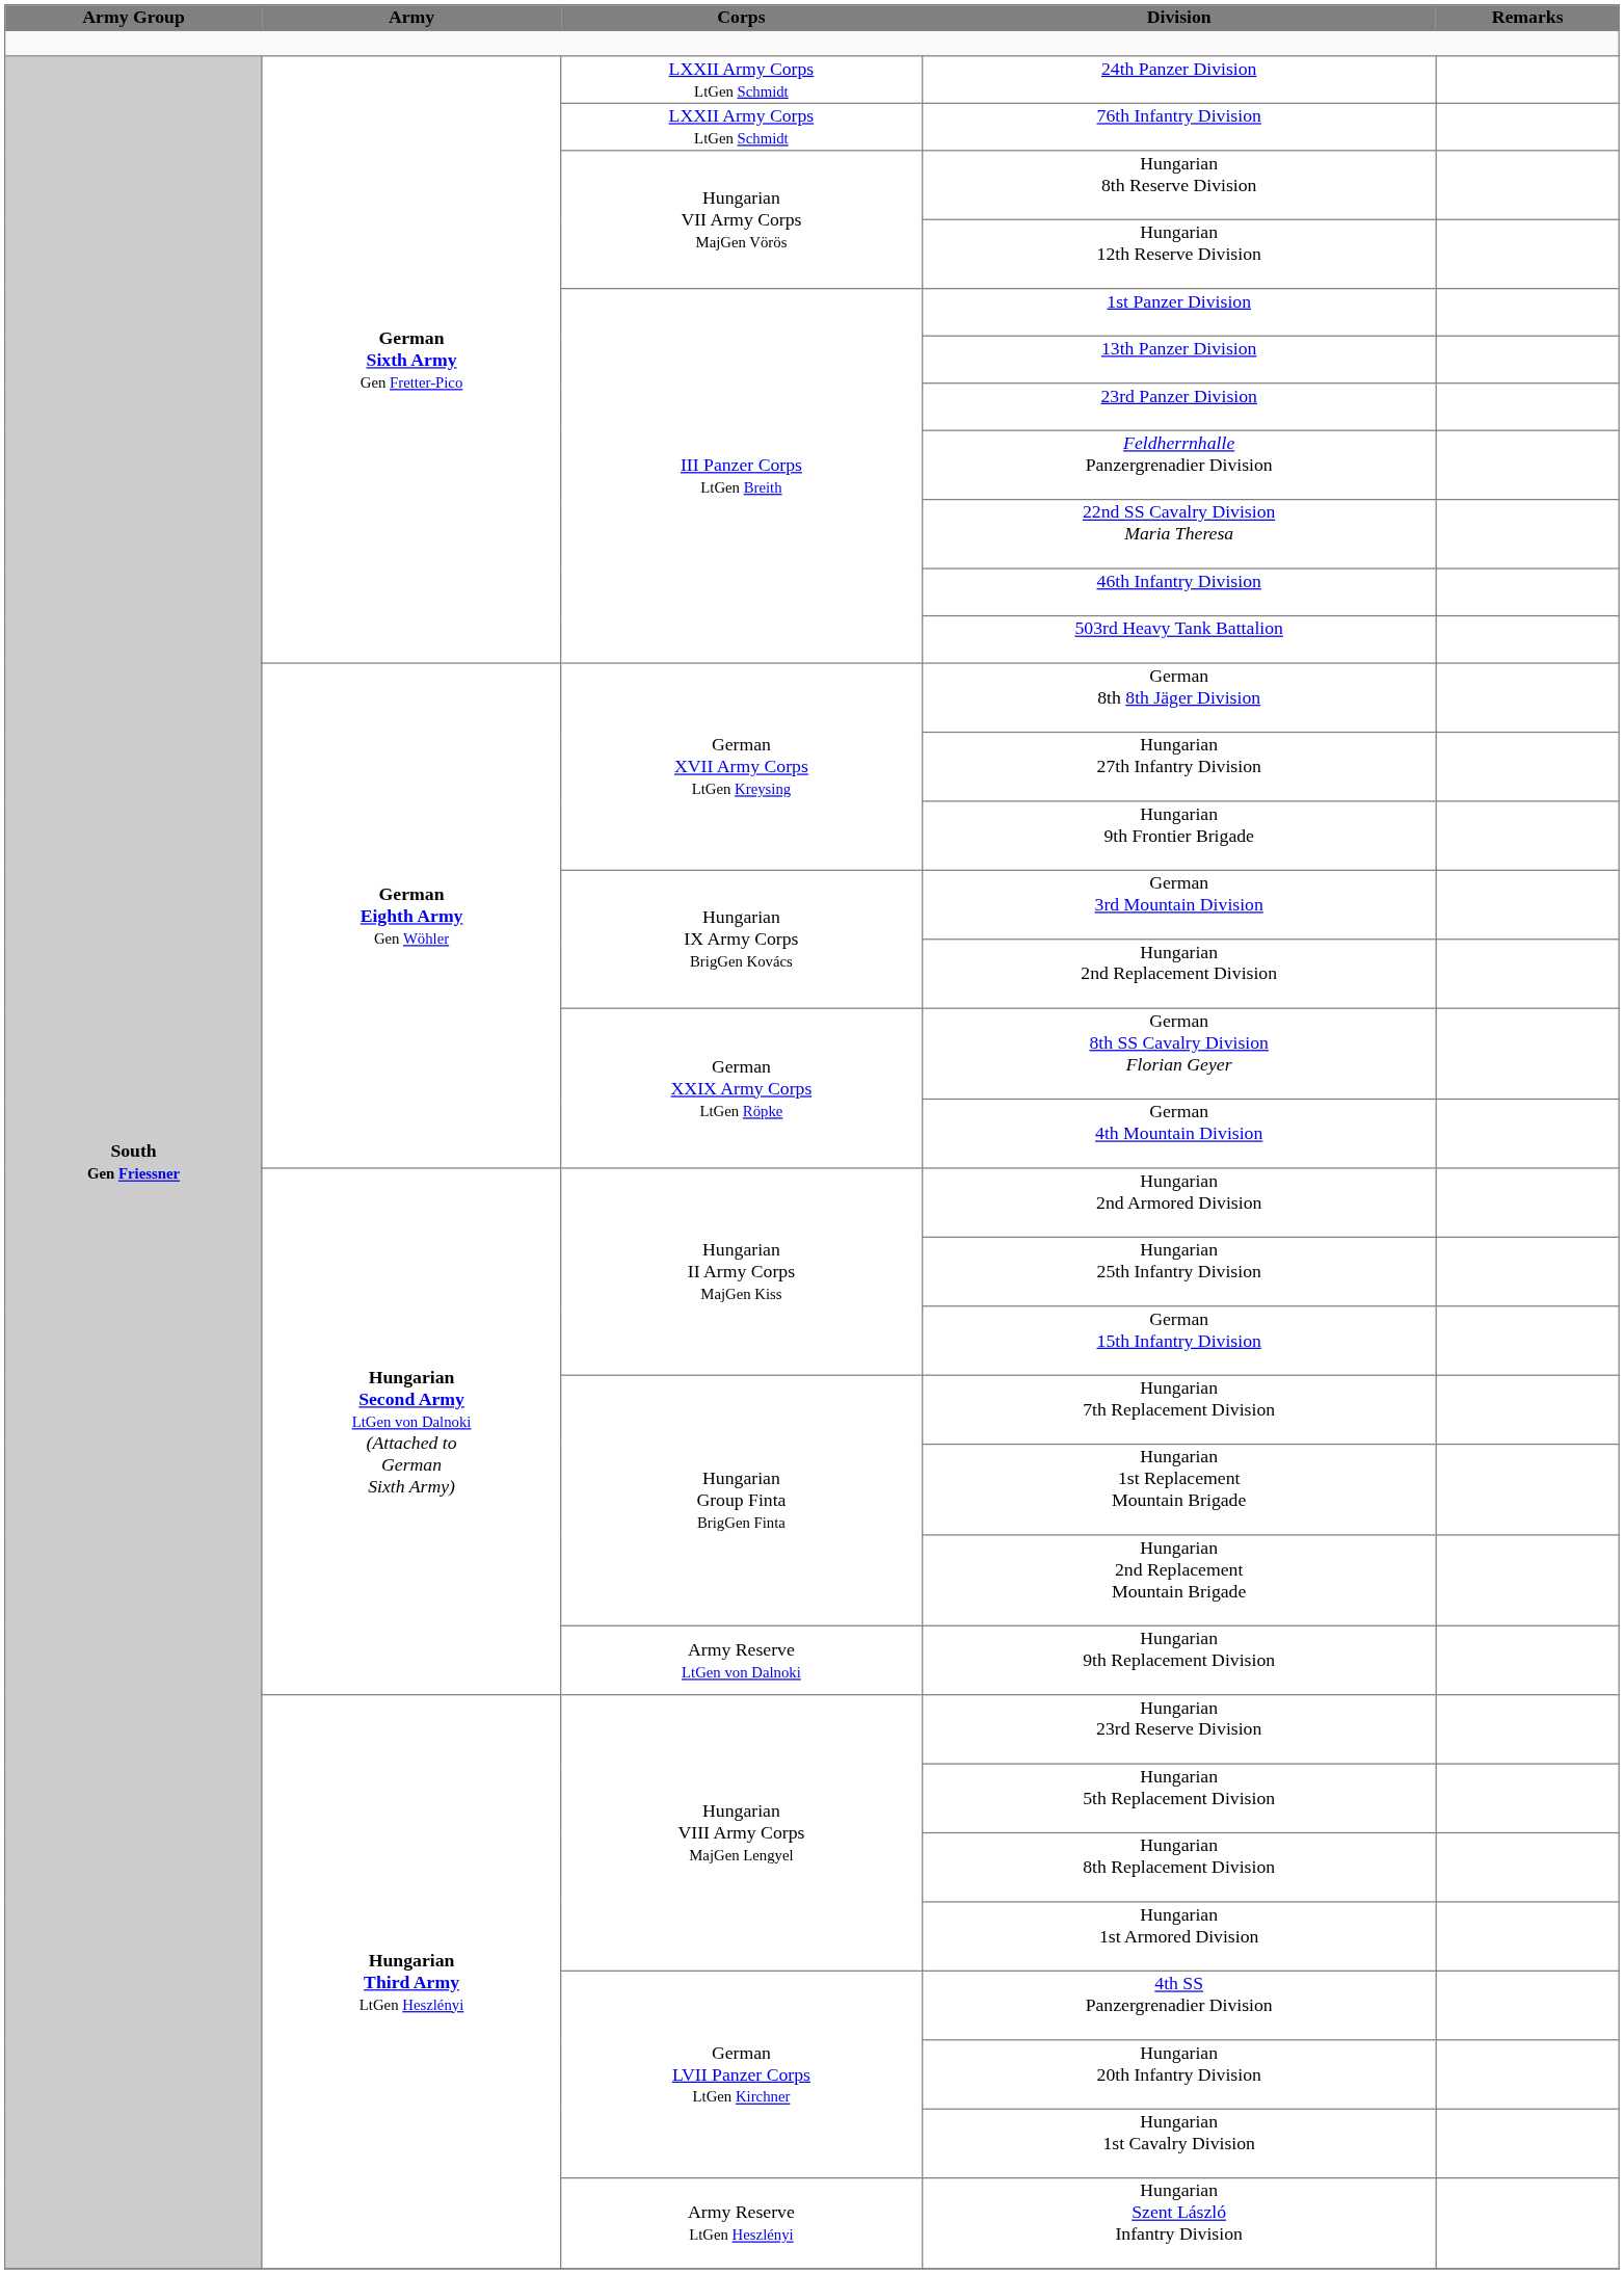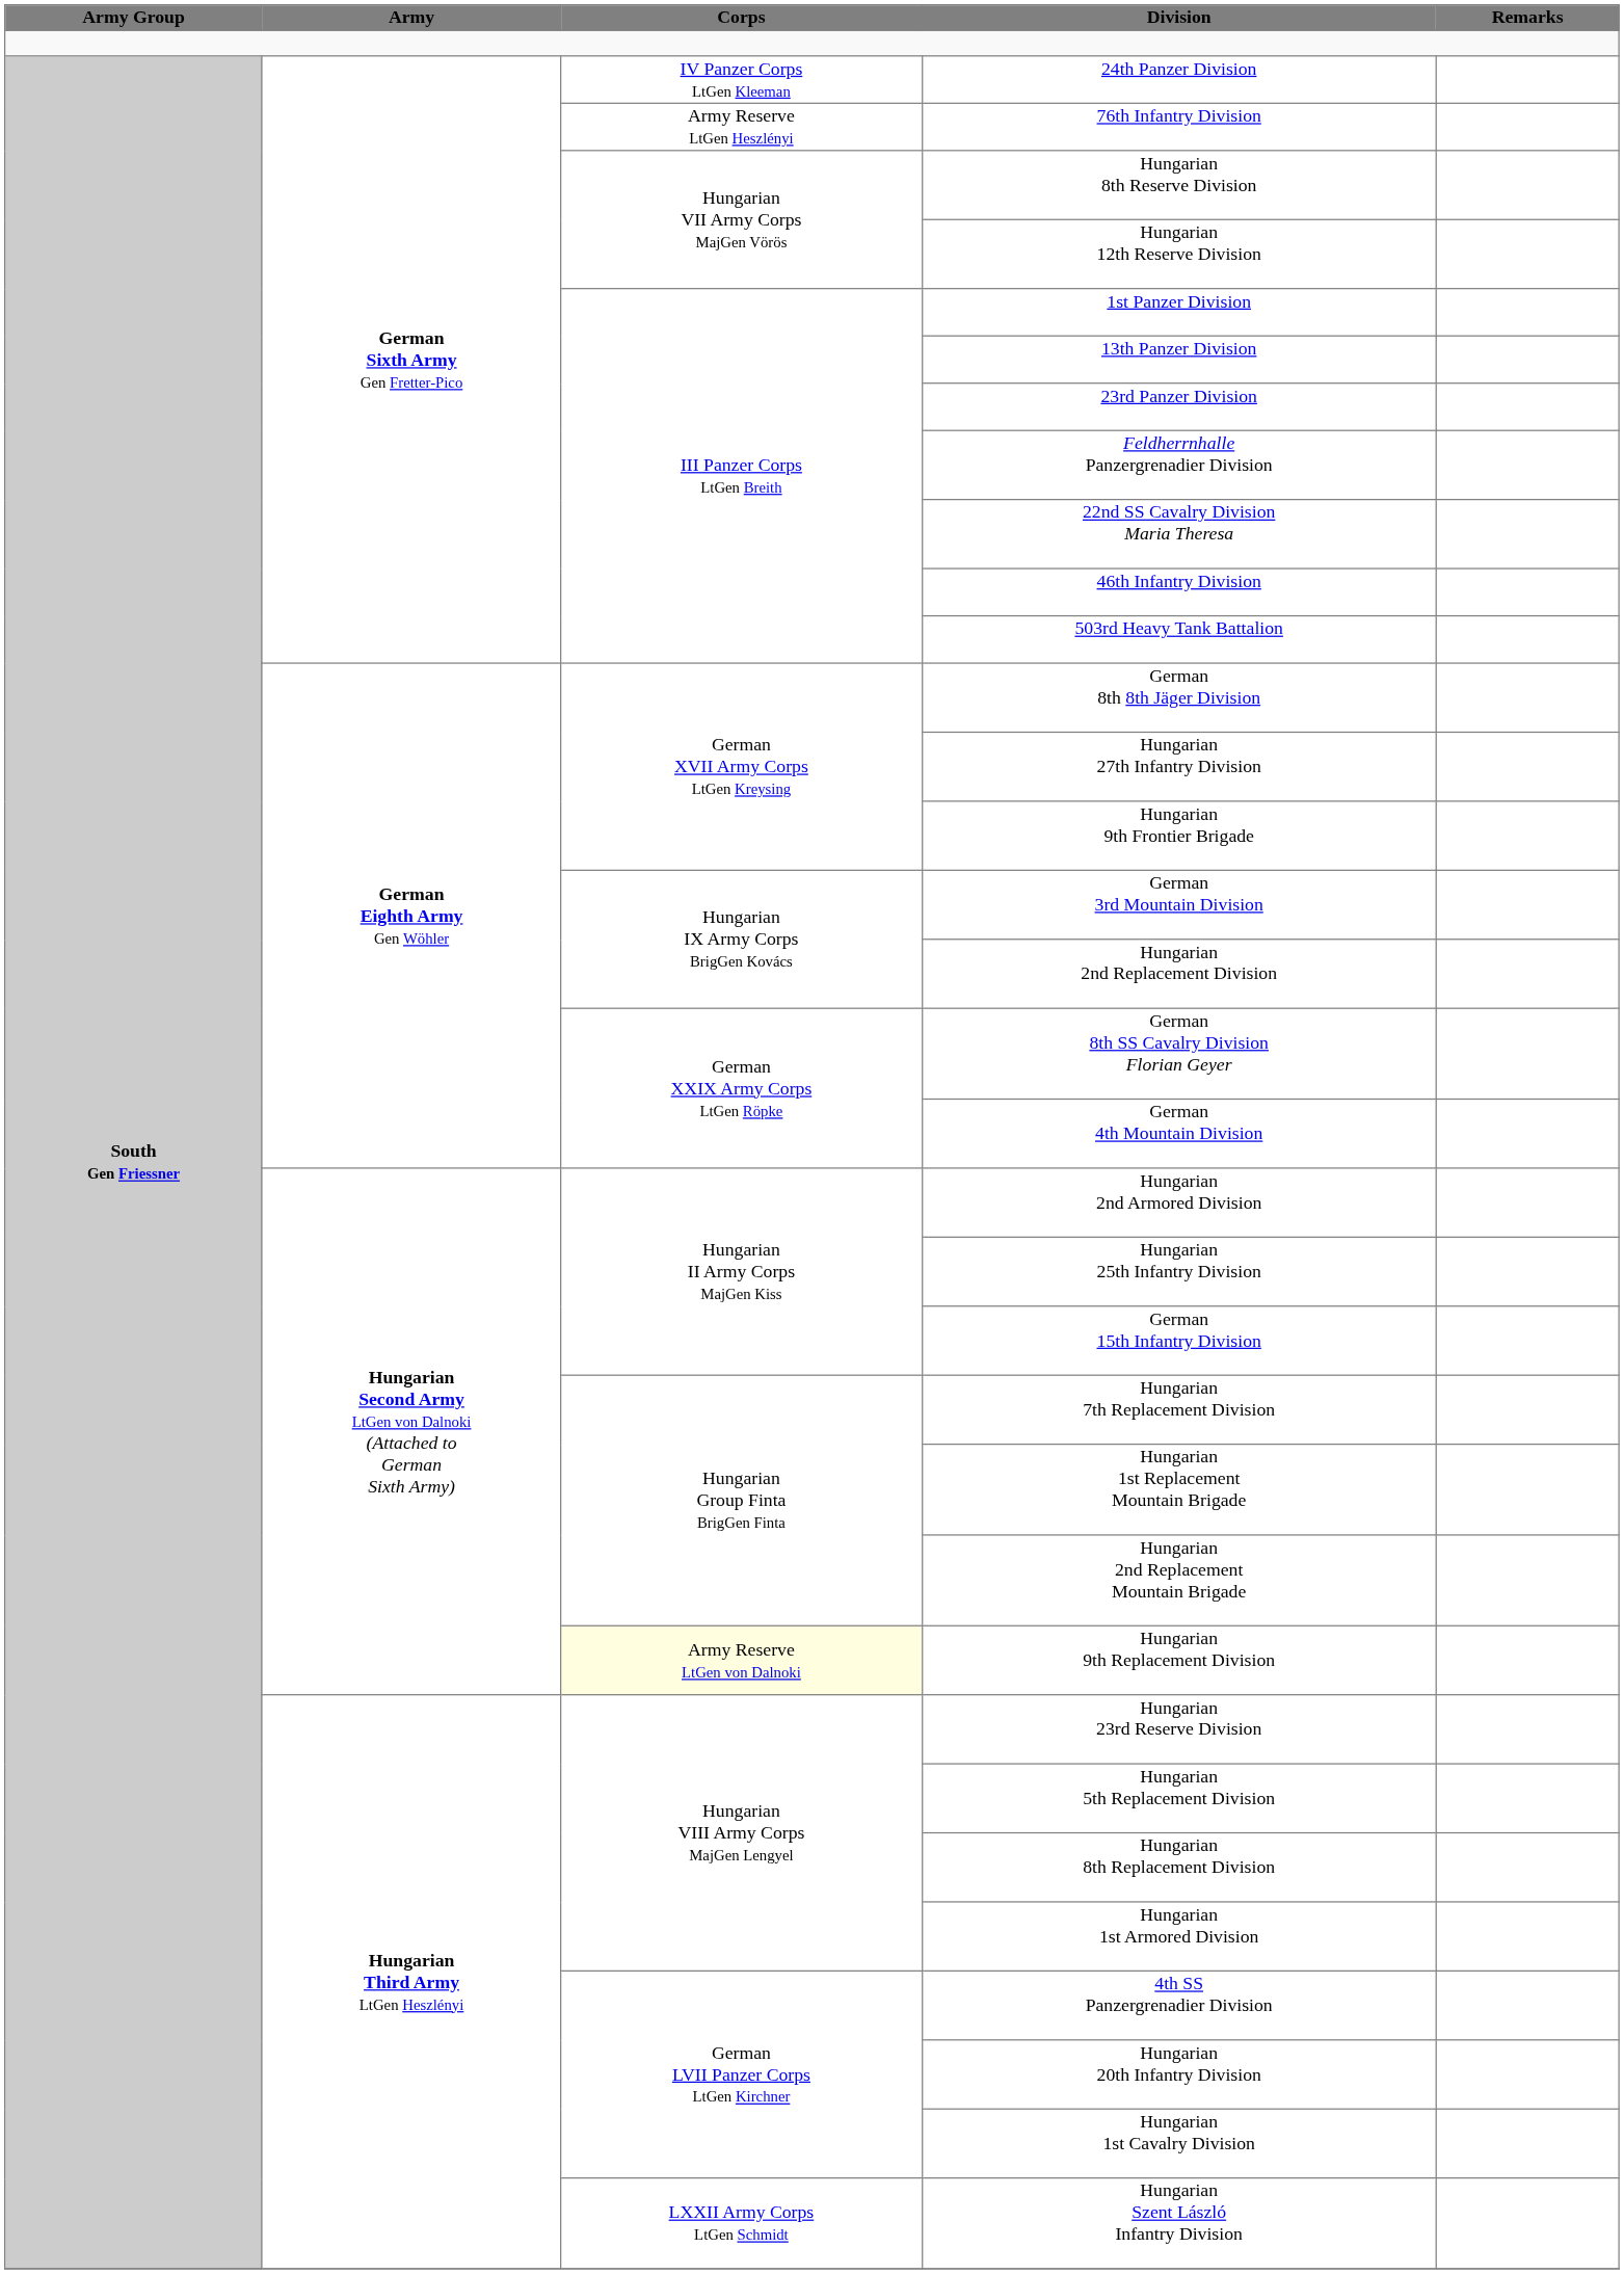 <table border="1" cellpadding="1" cellspacing="0" width="100%" style="font-size: 90%; border: gray solid 1px; border-collapse: collapse; text-align: center;">
 <tr style="background-color:grey; color:black;">
 <th>Army Group</th>
 <th>Army</th>
 <th>Corps</th>
 <th>Division</th>
 <th>Remarks</th>
 </tr>
 <tr>
 <th colspan="14" style="background: #f9f9f9; text-align: left;"> </th>
 </tr>
 <tr>
 <th ROWSPAN=33 style="background:#ccc;" style="border-bottom:1px solid gray;">South<br><small>Gen <a href='#'>Friessner</a></small></th>
 <td ROWSPAN=11><strong>German</strong><br><strong><a href='#'>Sixth Army</a></strong><br><small>Gen <a href='#'>Fretter-Pico</a></small></td>
-<td ROWSPAN=1><a href='#'>LXXII Army Corps</a><br><small>LtGen <a href='#'>Schmidt</a></small></td>
+<td ROWSPAN=1><a href='#'>IV Panzer Corps</a><br><small>LtGen <a href='#'>Kleeman</a></small></td>
 <td><a href='#'>24th Panzer Division</a><br><small> </small></td>
 <td></td>
 </tr>
 <tr>
-<td ROWSPAN=1><a href='#'>LXXII Army Corps</a><br><small>LtGen <a href='#'>Schmidt</a></small></td>
+<td ROWSPAN=1>Army Reserve<br><small>LtGen <a href='#'>Heszlényi</a></small></td>
 <td><a href='#'>76th Infantry Division</a><br><small> </small></td>
 <td></td>
 </tr>
 <tr>
 <td ROWSPAN=2>Hungarian<br>VII Army Corps<br><small>MajGen Vörös</small></td>
 <td>Hungarian<br>8th Reserve Division<br><small> </small></td>
 <td></td>
 </tr>
 <tr>
 <td>Hungarian<br>12th Reserve Division<br><small> </small></td>
 <td></td>
 </tr>
 <tr>
 <td ROWSPAN=7><a href='#'>III Panzer Corps</a><br><small>LtGen <a href='#'>Breith</a></small></td>
 <td><a href='#'>1st Panzer Division</a><br><small> </small></td>
 <td></td>
 </tr>
 <tr>
 <td><a href='#'>13th Panzer Division</a><br><small> </small></td>
 <td></td>
 </tr>
 <tr>
 <td><a href='#'>23rd Panzer Division</a><br><small> </small></td>
 <td></td>
 </tr>
 <tr>
 <td><a href='#'><em>Feldherrnhalle</em></a><br>Panzergrenadier Division<br><small> </small></td>
 <td></td>
 </tr>
 <tr>
 <td><a href='#'>22nd SS Cavalry Division</a><br><em>Maria Theresa</em><br><small> </small></td>
 <td></td>
 </tr>
 <tr>
 <td><a href='#'>46th Infantry Division</a><br><small> </small></td>
 <td></td>
 </tr>
 <tr>
 <td><a href='#'>503rd Heavy Tank Battalion</a><br><small> </small></td>
 <td></td>
 </tr>
 <tr>
 <td ROWSPAN=7><strong>German</strong><br><strong><a href='#'>Eighth Army</a></strong><br><small>Gen <a href='#'>Wöhler</a></small></td>
 <td ROWSPAN=3>German<br><a href='#'>XVII Army Corps</a><br><small>LtGen <a href='#'>Kreysing</a></small></td>
 <td>German<br>8th <a href='#'>8th Jäger Division</a><br><small> </small></td>
 <td></td>
 </tr>
 <tr>
 <td>Hungarian<br>27th Infantry Division<br><small> </small></td>
 <td></td>
 </tr>
 <tr>
 <td>Hungarian<br>9th Frontier Brigade<br><small> </small></td>
 <td></td>
 </tr>
 <tr>
 <td ROWSPAN=2>Hungarian<br>IX Army Corps<br><small>BrigGen Kovács</small></td>
 <td>German<br><a href='#'>3rd Mountain Division</a><br><small> </small></td>
 <td></td>
 </tr>
 <tr>
 <td>Hungarian<br>2nd Replacement Division<br><small> </small></td>
 <td></td>
 </tr>
 <tr>
 <td ROWSPAN=2>German<br><a href='#'>XXIX Army Corps</a><br><small>LtGen <a href='#'>Röpke</a></small></td>
 <td>German<br><a href='#'>8th SS Cavalry Division</a><br><em>Florian Geyer</em><br><small> </small></td>
 <td></td>
 </tr>
 <tr>
 <td>German<br><a href='#'>4th Mountain Division</a><br><small> </small></td>
 <td></td>
 </tr>
 <tr>
 <td ROWSPAN=7><strong>Hungarian</strong><br><strong><a href='#'>Second Army</a></strong><br><small><a href='#'>LtGen von Dalnoki</a></small><br><em>(Attached to</em><br><em>German</em><br><em>Sixth Army)</em></td>
 <td ROWSPAN=3>Hungarian<br>II Army Corps<br><small>MajGen Kiss</small></td>
 <td>Hungarian<br>2nd Armored Division<br><small> </small></td>
 <td></td>
 </tr>
 <tr>
 <td>Hungarian<br>25th Infantry Division<br><small> </small></td>
 <td></td>
 </tr>
 <tr>
 <td>German<br><a href='#'>15th Infantry Division</a><br><small> </small></td>
 <td></td>
 </tr>
 <tr>
 <td ROWSPAN=3>Hungarian<br>Group Finta<br><small>BrigGen Finta</small></td>
 <td>Hungarian<br>7th Replacement Division<br><small> </small></td>
 <td></td>
 </tr>
 <tr>
 <td>Hungarian<br>1st Replacement<br>Mountain Brigade<br><small> </small></td>
 <td></td>
 </tr>
 <tr>
 <td>Hungarian<br>2nd Replacement<br>Mountain Brigade<br><small> </small></td>
 <td></td>
 </tr>
 <tr>
-<td ROWSPAN=1>Army Reserve<br><small><a href='#'>LtGen von Dalnoki</a></small></td>
+<td ROWSPAN=1 style="background: lightyellow;">Army Reserve<br><small><a href='#'>LtGen von Dalnoki</a></small></td>
 <td>Hungarian<br>9th Replacement Division<br><small> </small></td>
 <td></td>
 </tr>
 <tr>
 <td ROWSPAN=8><strong>Hungarian</strong><br><strong><a href='#'>Third Army</a></strong><br><small>LtGen <a href='#'>Heszlényi</a></small></td>
 <td ROWSPAN=4>Hungarian<br>VIII Army Corps<br><small>MajGen Lengyel</small></td>
 <td>Hungarian<br>23rd Reserve Division<br><small> </small></td>
 <td></td>
 </tr>
 <tr>
 <td>Hungarian<br>5th Replacement Division<br><small> </small></td>
 <td></td>
 </tr>
 <tr>
 <td>Hungarian<br>8th Replacement Division<br><small> </small></td>
 <td></td>
 </tr>
 <tr>
 <td>Hungarian<br>1st Armored Division<br><small> </small></td>
 <td></td>
 </tr>
 <tr>
 <td ROWSPAN=3>German<br> <a href='#'>LVII Panzer Corps</a><br><small>LtGen <a href='#'>Kirchner</a></small></td>
 <td><a href='#'>4th SS</a><br>Panzergrenadier Division<br><small> </small></td>
 <td></td>
 </tr>
 <tr>
 <td>Hungarian<br>20th Infantry Division<br><small> </small></td>
 <td></td>
 </tr>
 <tr>
 <td>Hungarian<br>1st Cavalry Division<br><small> </small></td>
 <td></td>
 </tr>
 <tr>
-<td ROWSPAN=1>Army Reserve<br><small>LtGen <a href='#'>Heszlényi</a></small></td>
+<td ROWSPAN=1><a href='#'>LXXII Army Corps</a><br><small>LtGen <a href='#'>Schmidt</a></small></td>
 <td>Hungarian<br><a href='#'>Szent László</a><br>Infantry Division<br><small> </small></td>
 <td></td>
 </tr>
 <tr>
 </tr>
 </table>
